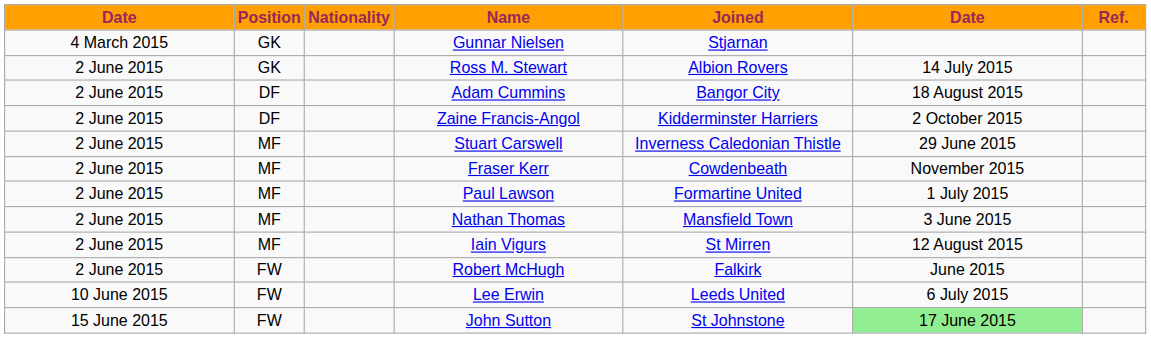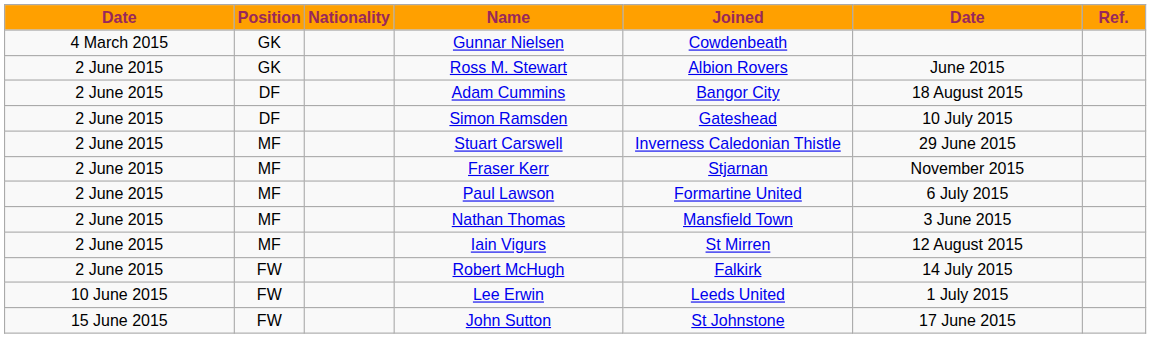 <table class="wikitable"  style="text-align:center; font-size:90%; ">
 <tr>
 <th style="background:#ffa000; color:#98285c; width:200px;">Date</th>
 <th style="background:#ffa000; color:#98285c; width:50px;">Position</th>
 <th style="background:#ffa000; color:#98285c; width:50px;">Nationality</th>
 <th style="background:#ffa000; color:#98285c; width:200px;">Name</th>
 <th style="background:#ffa000; color:#98285c; width:200px;">Joined</th>
 <th style="background:#ffa000; color:#98285c; width:200px;">Date</th>
 <th style="background:#ffa000; color:#98285c; width:50px;">Ref.</th>
 </tr>
 <tr>
 <td>4 March 2015</td>
 <td>GK</td>
 <td></td>
 <td><a href='#'>Gunnar Nielsen</a></td>
-<td><a href='#'>Stjarnan</a></td>
+<td><a href='#'>Cowdenbeath</a></td>
 <td></td>
 <td></td>
 </tr>
 <tr>
 <td>2 June 2015</td>
 <td>GK</td>
 <td></td>
 <td><a href='#'>Ross M. Stewart</a></td>
 <td><a href='#'>Albion Rovers</a></td>
-<td>14 July 2015</td>
+<td>June 2015</td>
 <td></td>
 </tr>
 <tr>
 <td>2 June 2015</td>
 <td>DF</td>
 <td></td>
 <td><a href='#'>Adam Cummins</a></td>
 <td><a href='#'>Bangor City</a></td>
 <td>18 August 2015</td>
 <td></td>
 </tr>
 <tr>
 <td>2 June 2015</td>
 <td>DF</td>
 <td></td>
-<td><a href='#'>Zaine Francis-Angol</a></td>
-<td><a href='#'>Kidderminster Harriers</a></td>
-<td>2 October 2015</td>
+<td><a href='#'>Simon Ramsden</a></td>
+<td><a href='#'>Gateshead</a></td>
+<td>10 July 2015</td>
 <td></td>
 </tr>
 <tr>
 <td>2 June 2015</td>
 <td>MF</td>
 <td></td>
 <td><a href='#'>Stuart Carswell</a></td>
 <td><a href='#'>Inverness Caledonian Thistle</a></td>
 <td>29 June 2015</td>
 <td></td>
 </tr>
 <tr>
 <td>2 June 2015</td>
 <td>MF</td>
 <td></td>
 <td><a href='#'>Fraser Kerr</a></td>
-<td><a href='#'>Cowdenbeath</a></td>
+<td><a href='#'>Stjarnan</a></td>
 <td>November 2015</td>
 <td></td>
 </tr>
 <tr>
 <td>2 June 2015</td>
 <td>MF</td>
 <td></td>
 <td><a href='#'>Paul Lawson</a></td>
 <td><a href='#'>Formartine United</a></td>
-<td>1 July 2015</td>
+<td>6 July 2015</td>
 <td></td>
 </tr>
 <tr>
 <td>2 June 2015</td>
 <td>MF</td>
 <td></td>
 <td><a href='#'>Nathan Thomas</a></td>
 <td><a href='#'>Mansfield Town</a></td>
 <td>3 June 2015</td>
 <td></td>
 </tr>
 <tr>
 <td>2 June 2015</td>
 <td>MF</td>
 <td></td>
 <td><a href='#'>Iain Vigurs</a></td>
 <td><a href='#'>St Mirren</a></td>
 <td>12 August 2015</td>
 <td></td>
 </tr>
 <tr>
 <td>2 June 2015</td>
 <td>FW</td>
 <td></td>
 <td><a href='#'>Robert McHugh</a></td>
 <td><a href='#'>Falkirk</a></td>
-<td>June 2015</td>
+<td>14 July 2015</td>
 <td></td>
 </tr>
 <tr>
 <td>10 June 2015</td>
 <td>FW</td>
 <td></td>
 <td><a href='#'>Lee Erwin</a></td>
 <td><a href='#'>Leeds United</a></td>
-<td>6 July 2015</td>
+<td>1 July 2015</td>
 <td></td>
 </tr>
 <tr>
 <td>15 June 2015</td>
 <td>FW</td>
 <td></td>
 <td><a href='#'>John Sutton</a></td>
 <td><a href='#'>St Johnstone</a></td>
-<td style="background: lightgreen;">17 June 2015</td>
+<td>17 June 2015</td>
 <td></td>
 </tr>
 </table>
